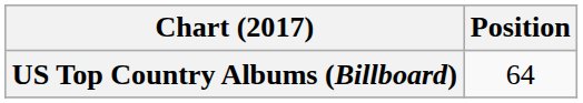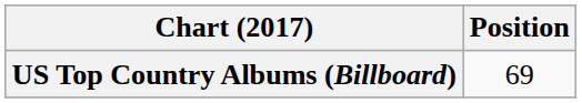 <table class="wikitable plainrowheaders" style="text-align:center">
 <tr>
 <th scope="col">Chart (2017)</th>
 <th scope="col">Position</th>
 </tr>
 <tr>
 <th scope="row">US Top Country Albums (<em>Billboard</em>)</th>
-<td>64</td>
+<td>69</td>
 </tr>
 </table>
